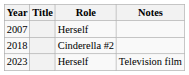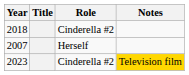 <table class="wikitable sortable plainrowheaders">
 <tr>
 <th scope="col">Year</th>
 <th scope="col">Title</th>
 <th scope="col">Role</th>
 <th scope="col">Notes</th>
 </tr>
 <tr>
+<td>2018</td>
+<th scope="row"></th>
+<td>Cinderella #2</td>
+<td></td>
+</tr>
+<tr>
 <td>2007</td>
 <th scope="row"></th>
 <td>Herself</td>
 <td></td>
 </tr>
 <tr>
-<td>2018</td>
+<td>2023</td>
 <th scope="row"></th>
 <td>Cinderella #2</td>
-<td></td>
-</tr>
-<tr>
-<td>2023</td>
-<th scope="row"></th>
-<td>Herself</td>
-<td>Television film</td>
+<td style="background: gold;">Television film</td>
 </tr>
 </table>
